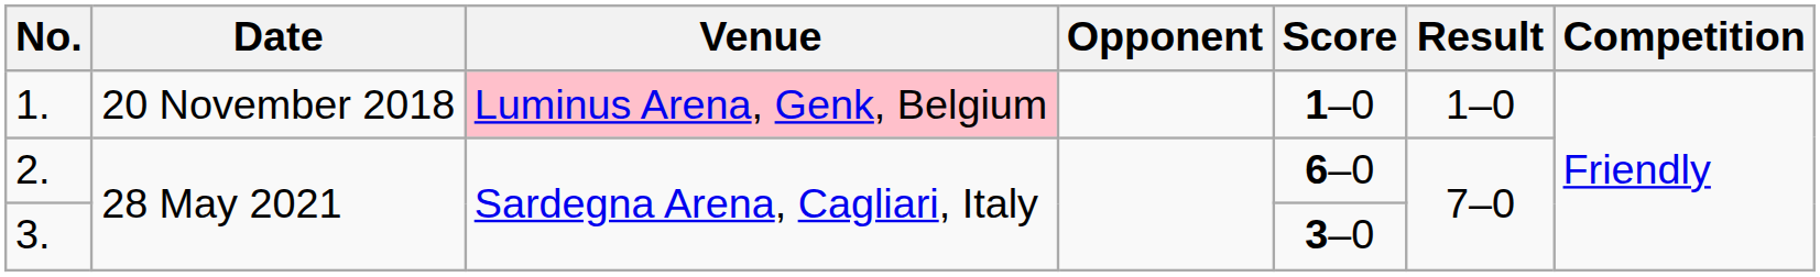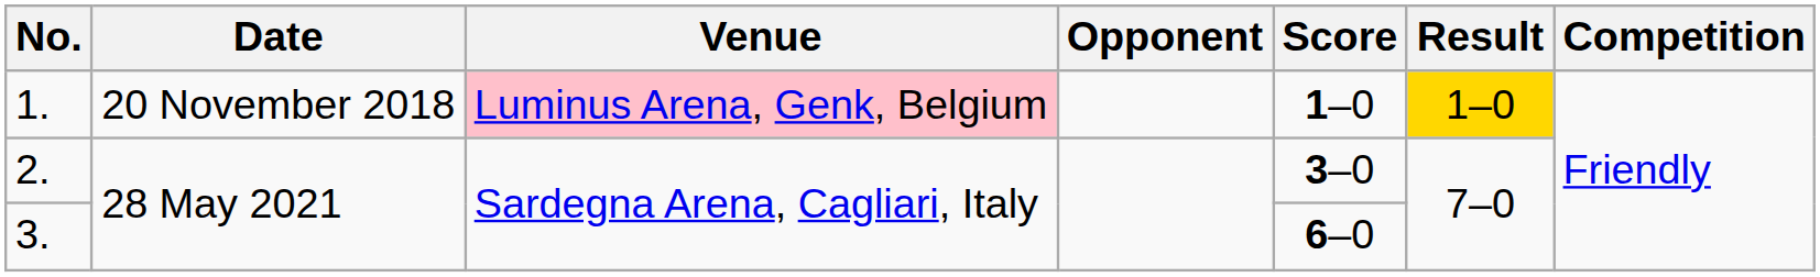 <table class="wikitable sortable" align=center>
 <tr>
 <th>No.</th>
 <th>Date</th>
 <th>Venue</th>
 <th>Opponent</th>
 <th>Score</th>
 <th>Result</th>
 <th>Competition</th>
 </tr>
 <tr>
 <td>1.</td>
 <td>20 November 2018</td>
 <td style="background: pink;"><a href='#'>Luminus Arena</a>, <a href='#'>Genk</a>, Belgium</td>
 <td></td>
 <td align=center><strong>1</strong>–0</td>
-<td align=center>1–0</td>
+<td align=center style="background: gold;">1–0</td>
 <td rowspan=3><a href='#'>Friendly</a></td>
 </tr>
 <tr>
 <td>2.</td>
 <td rowspan=2>28 May 2021</td>
 <td rowspan=2><a href='#'>Sardegna Arena</a>, <a href='#'>Cagliari</a>, Italy</td>
 <td rowspan=2></td>
-<td align=center><strong>6</strong>–0</td>
+<td align=center><strong>3</strong>–0</td>
 <td align=center rowspan=2>7–0</td>
 </tr>
 <tr>
 <td>3.</td>
-<td align=center><strong>3</strong>–0</td>
+<td align=center><strong>6</strong>–0</td>
 </tr>
 </table>
